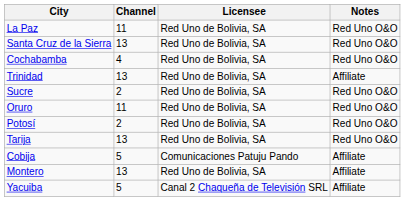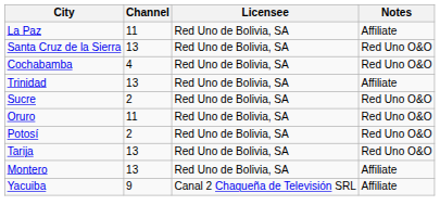 <table class="wikitable sortable" style="text-align:middle">
 <tr>
 <th>City</th>
 <th>Channel</th>
 <th>Licensee</th>
 <th>Notes</th>
 </tr>
 <tr>
 <td><a href='#'>La Paz</a></td>
 <td>11</td>
 <td>Red Uno de Bolivia, SA</td>
-<td>Red Uno O&O</td>
+<td>Affiliate</td>
 </tr>
 <tr>
 <td><a href='#'>Santa Cruz de la Sierra</a></td>
 <td>13</td>
 <td>Red Uno de Bolivia, SA</td>
 <td>Red Uno O&O</td>
 </tr>
 <tr>
 <td><a href='#'>Cochabamba</a></td>
 <td>4</td>
 <td>Red Uno de Bolivia, SA</td>
 <td>Red Uno O&O</td>
 </tr>
 <tr>
 <td><a href='#'>Trinidad</a></td>
 <td>13</td>
 <td>Red Uno de Bolivia, SA</td>
 <td>Affiliate</td>
 </tr>
 <tr>
 <td><a href='#'>Sucre</a></td>
 <td>2</td>
 <td>Red Uno de Bolivia, SA</td>
 <td>Red Uno O&O</td>
 </tr>
 <tr>
 <td><a href='#'>Oruro</a></td>
 <td>11</td>
 <td>Red Uno de Bolivia, SA</td>
 <td>Red Uno O&O</td>
 </tr>
 <tr>
 <td><a href='#'>Potosí</a></td>
 <td>2</td>
 <td>Red Uno de Bolivia, SA</td>
 <td>Red Uno O&O</td>
 </tr>
 <tr>
 <td><a href='#'>Tarija</a></td>
 <td>13</td>
 <td>Red Uno de Bolivia, SA</td>
 <td>Red Uno O&O</td>
 </tr>
 <tr>
-<td><a href='#'>Cobija</a></td>
-<td>5</td>
-<td>Comunicaciones Patuju Pando</td>
-<td>Affiliate</td>
-</tr>
-<tr>
 <td><a href='#'>Montero</a></td>
 <td>13</td>
 <td>Red Uno de Bolivia, SA</td>
 <td>Affiliate</td>
 </tr>
 <tr>
 <td><a href='#'>Yacuiba</a></td>
-<td>5</td>
+<td>9</td>
 <td>Canal 2 <a href='#'>Chaqueña de Televisión</a> SRL</td>
 <td>Affiliate</td>
 </tr>
 </table>
